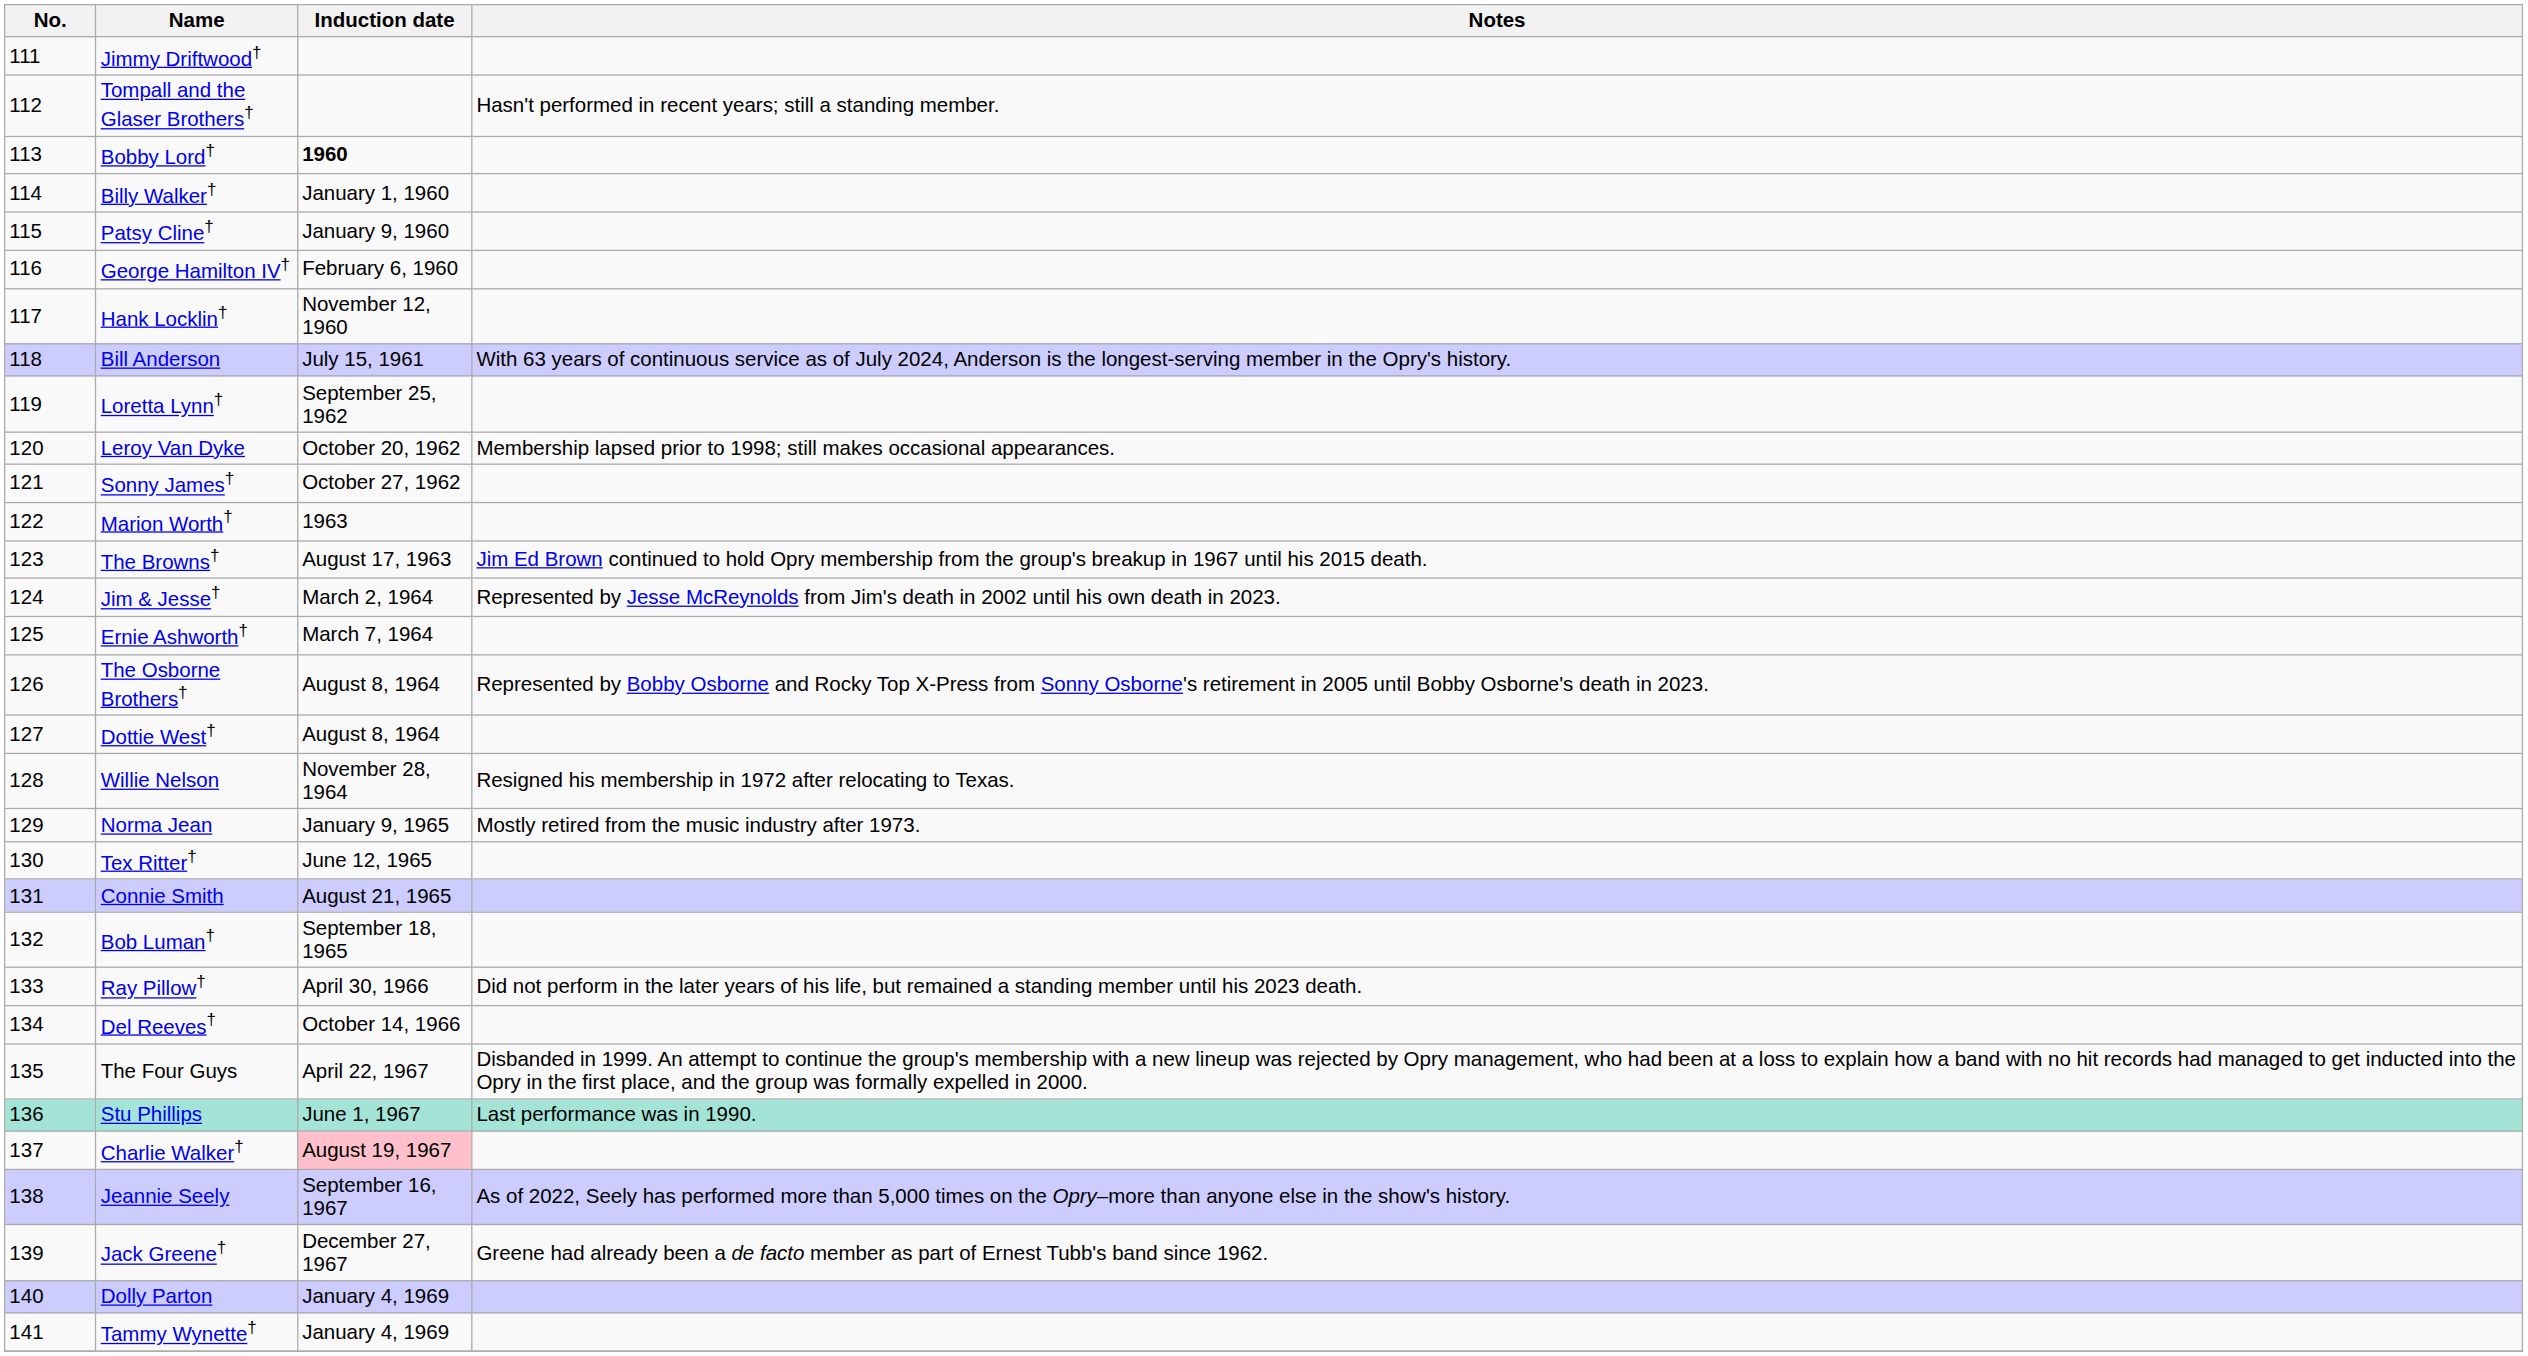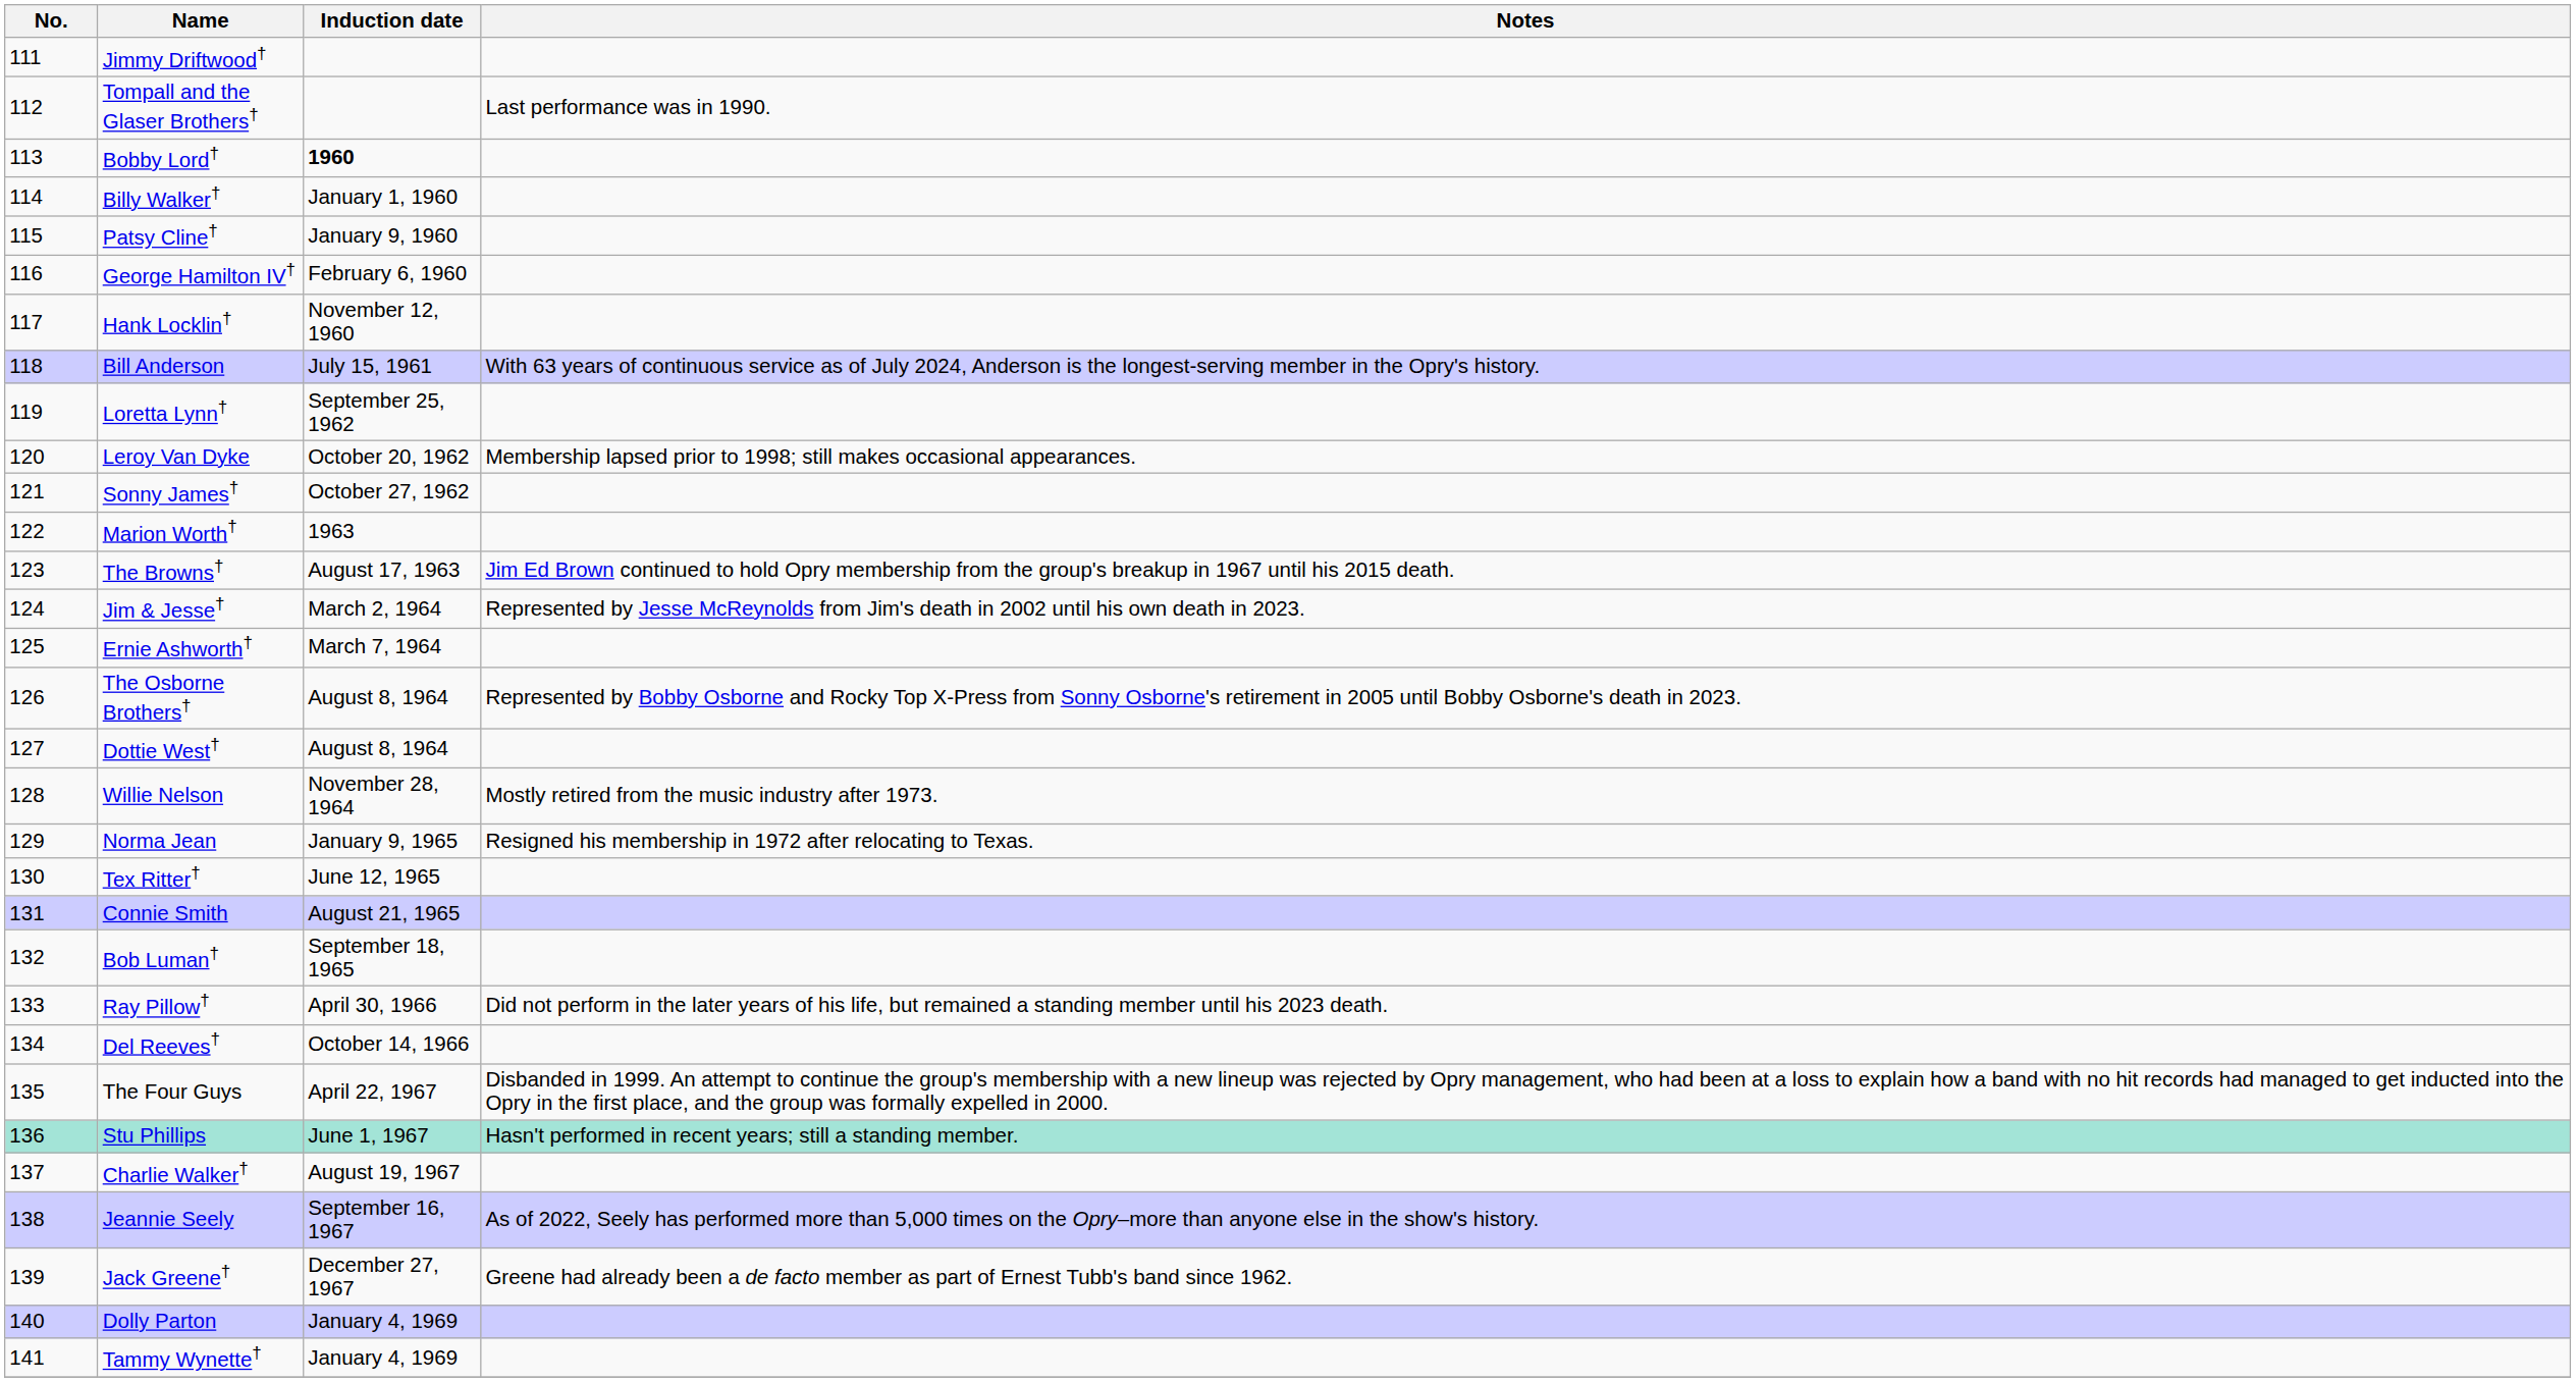 <table class="wikitable sortable">
 <tr>
 <th scope="col" style="width:4em;">No.</th>
 <th scope="col" style="width:150px;">Name</th>
 <th scope="col" class="unsortable" >Induction date</th>
 <th scope="col" class="unsortable">Notes</th>
 </tr>
 <tr>
 <td>111</td>
 <td><a href='#'>Jimmy Driftwood</a><sup>†</sup></td>
 <td></td>
 <td></td>
 </tr>
 <tr>
 <td>112</td>
 <td><a href='#'>Tompall and the Glaser Brothers</a><sup>†</sup></td>
 <td></td>
-<td>Hasn't performed in recent years; still a standing member.</td>
+<td>Last performance was in 1990.</td>
 </tr>
 <tr>
 <td>113</td>
 <td><a href='#'>Bobby Lord</a><sup>†</sup></td>
 <td><strong>1960</strong></td>
 <td></td>
 </tr>
 <tr>
 <td>114</td>
 <td><a href='#'>Billy Walker</a><sup>†</sup></td>
 <td>January 1, 1960</td>
 <td></td>
 </tr>
 <tr>
 <td>115</td>
 <td><a href='#'>Patsy Cline</a><sup>†</sup></td>
 <td>January 9, 1960</td>
 <td></td>
 </tr>
 <tr>
 <td>116</td>
 <td><a href='#'>George Hamilton IV</a><sup>†</sup></td>
 <td>February 6, 1960</td>
 <td></td>
 </tr>
 <tr>
 <td>117</td>
 <td><a href='#'>Hank Locklin</a><sup>†</sup></td>
 <td>November 12, 1960</td>
 <td></td>
 </tr>
 <tr style="background:#ccccff">
 <td>118</td>
 <td><a href='#'>Bill Anderson</a></td>
 <td>July 15, 1961</td>
 <td>With 63 years of continuous service as of July 2024, Anderson is the longest-serving member in the Opry's history.</td>
 </tr>
 <tr>
 <td>119</td>
 <td><a href='#'>Loretta Lynn</a><sup>†</sup></td>
 <td>September 25, 1962</td>
 <td></td>
 </tr>
 <tr>
 <td>120</td>
 <td><a href='#'>Leroy Van Dyke</a></td>
 <td>October 20, 1962</td>
 <td>Membership lapsed prior to 1998; still makes occasional appearances.</td>
 </tr>
 <tr>
 <td>121</td>
 <td><a href='#'>Sonny James</a><sup>†</sup></td>
 <td>October 27, 1962</td>
 <td></td>
 </tr>
 <tr>
 <td>122</td>
 <td><a href='#'>Marion Worth</a><sup>†</sup></td>
 <td>1963</td>
 <td></td>
 </tr>
 <tr>
 <td>123</td>
 <td><a href='#'>The Browns</a><sup>†</sup></td>
 <td>August 17, 1963</td>
 <td><a href='#'>Jim Ed Brown</a> continued to hold Opry membership from the group's breakup in 1967 until his 2015 death.</td>
 </tr>
 <tr>
 <td>124</td>
 <td><a href='#'>Jim & Jesse</a><sup>†</sup></td>
 <td>March 2, 1964</td>
 <td>Represented by <a href='#'>Jesse McReynolds</a> from Jim's death in 2002 until his own death in 2023.</td>
 </tr>
 <tr>
 <td>125</td>
 <td><a href='#'>Ernie Ashworth</a><sup>†</sup></td>
 <td>March 7, 1964</td>
 <td></td>
 </tr>
 <tr>
 <td>126</td>
 <td><a href='#'>The Osborne Brothers</a><sup>†</sup></td>
 <td>August 8, 1964</td>
 <td>Represented by <a href='#'>Bobby Osborne</a> and Rocky Top X-Press from <a href='#'>Sonny Osborne</a>'s retirement in 2005 until Bobby Osborne's death in 2023.</td>
 </tr>
 <tr>
 <td>127</td>
 <td><a href='#'>Dottie West</a><sup>†</sup></td>
 <td>August 8, 1964</td>
 <td></td>
 </tr>
 <tr>
 <td>128</td>
 <td><a href='#'>Willie Nelson</a></td>
 <td>November 28, 1964</td>
-<td>Resigned his membership in 1972 after relocating to Texas.</td>
+<td>Mostly retired from the music industry after 1973.</td>
 </tr>
 <tr>
 <td>129</td>
 <td><a href='#'>Norma Jean</a></td>
 <td>January 9, 1965</td>
-<td>Mostly retired from the music industry after 1973.</td>
+<td>Resigned his membership in 1972 after relocating to Texas.</td>
 </tr>
 <tr>
 <td>130</td>
 <td><a href='#'>Tex Ritter</a><sup>†</sup></td>
 <td>June 12, 1965</td>
 <td></td>
 </tr>
 <tr style="background:#ccccff">
 <td>131</td>
 <td><a href='#'>Connie Smith</a></td>
 <td>August 21, 1965</td>
 <td></td>
 </tr>
 <tr>
 <td>132</td>
 <td><a href='#'>Bob Luman</a><sup>†</sup></td>
 <td>September 18, 1965</td>
 <td></td>
 </tr>
 <tr>
 <td>133</td>
 <td><a href='#'>Ray Pillow</a><sup>†</sup></td>
 <td>April 30, 1966</td>
 <td>Did not perform in the later years of his life, but remained a standing member until his 2023 death.</td>
 </tr>
 <tr>
 <td>134</td>
 <td><a href='#'>Del Reeves</a><sup>†</sup></td>
 <td>October 14, 1966</td>
 <td></td>
 </tr>
 <tr>
 <td>135</td>
 <td>The Four Guys</td>
 <td>April 22, 1967</td>
 <td>Disbanded in 1999. An attempt to continue the group's membership with a new lineup was rejected by Opry management, who had been at a loss to explain how a band with no hit records had managed to get inducted into the Opry in the first place, and the group was formally expelled in 2000.</td>
 </tr>
 <tr style="background:#A3E4D7">
 <td>136</td>
 <td><a href='#'>Stu Phillips</a></td>
 <td>June 1, 1967</td>
-<td>Last performance was in 1990.</td>
+<td>Hasn't performed in recent years; still a standing member.</td>
 </tr>
 <tr>
 <td>137</td>
 <td><a href='#'>Charlie Walker</a><sup>†</sup></td>
-<td style="background: pink;">August 19, 1967</td>
+<td>August 19, 1967</td>
 <td></td>
 </tr>
 <tr style="background:#ccccff">
 <td>138</td>
 <td><a href='#'>Jeannie Seely</a></td>
 <td>September 16, 1967</td>
 <td>As of 2022, Seely has performed more than 5,000 times on the <em>Opry</em>–more than anyone else in the show's history.</td>
 </tr>
 <tr>
 <td>139</td>
 <td><a href='#'>Jack Greene</a><sup>†</sup></td>
 <td>December 27, 1967</td>
 <td>Greene had already been a <em>de facto</em> member as part of Ernest Tubb's band since 1962.</td>
 </tr>
 <tr style="background:#ccccff">
 <td>140</td>
 <td><a href='#'>Dolly Parton</a></td>
 <td>January 4, 1969</td>
 <td></td>
 </tr>
 <tr>
 <td>141</td>
 <td><a href='#'>Tammy Wynette</a><sup>†</sup></td>
 <td>January 4, 1969</td>
 <td></td>
 </tr>
 <tr>
 </tr>
 </table>
